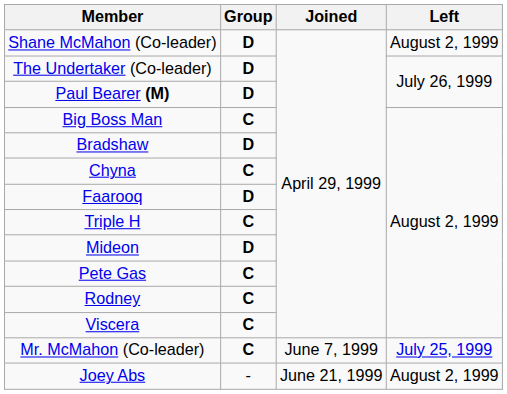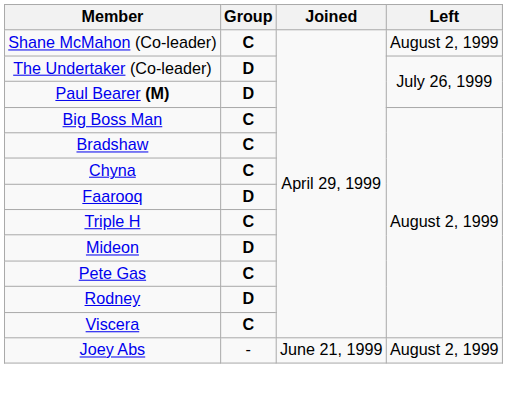 <table class="wikitable sortable" style="text-align:center;">
 <tr>
 <th>Member</th>
 <th>Group</th>
 <th>Joined</th>
 <th>Left</th>
 </tr>
 <tr>
 <td><a href='#'>Shane McMahon</a> (Co-leader)</td>
-<td><strong>D</strong></td>
+<td><strong>C</strong></td>
 <td rowspan="12">April 29, 1999</td>
 <td>August 2, 1999</td>
 </tr>
 <tr>
 <td><a href='#'>The Undertaker</a> (Co-leader)</td>
 <td><strong>D</strong></td>
 <td rowspan="2">July 26, 1999</td>
 </tr>
 <tr>
 <td><a href='#'>Paul Bearer</a> <strong>(M)</strong></td>
 <td><strong>D</strong></td>
 </tr>
 <tr>
 <td><a href='#'>Big Boss Man</a></td>
 <td><strong>C</strong></td>
 <td rowspan="9">August 2, 1999</td>
 </tr>
 <tr>
 <td><a href='#'>Bradshaw</a></td>
-<td><strong>D</strong></td>
+<td><strong>C</strong></td>
 </tr>
 <tr>
 <td><a href='#'>Chyna</a></td>
 <td><strong>C</strong></td>
 </tr>
 <tr>
 <td><a href='#'>Faarooq</a></td>
 <td><strong>D</strong></td>
 </tr>
 <tr>
 <td><a href='#'>Triple H</a></td>
 <td><strong>C</strong></td>
 </tr>
 <tr>
 <td><a href='#'>Mideon</a></td>
 <td><strong>D</strong></td>
 </tr>
 <tr>
 <td><a href='#'>Pete Gas</a></td>
 <td><strong>C</strong></td>
 </tr>
 <tr>
 <td><a href='#'>Rodney</a></td>
-<td><strong>C</strong></td>
+<td><strong>D</strong></td>
 </tr>
 <tr>
 <td><a href='#'>Viscera</a></td>
 <td><strong>C</strong></td>
-</tr>
-<tr>
-<td><a href='#'>Mr. McMahon</a> (Co-leader)</td>
-<td><strong>C</strong></td>
-<td>June 7, 1999</td>
-<td><a href='#'>July 25, 1999</a></td>
 </tr>
 <tr>
 <td><a href='#'>Joey Abs</a></td>
 <td>-</td>
 <td>June 21, 1999</td>
 <td>August 2, 1999</td>
 </tr>
 </table>
